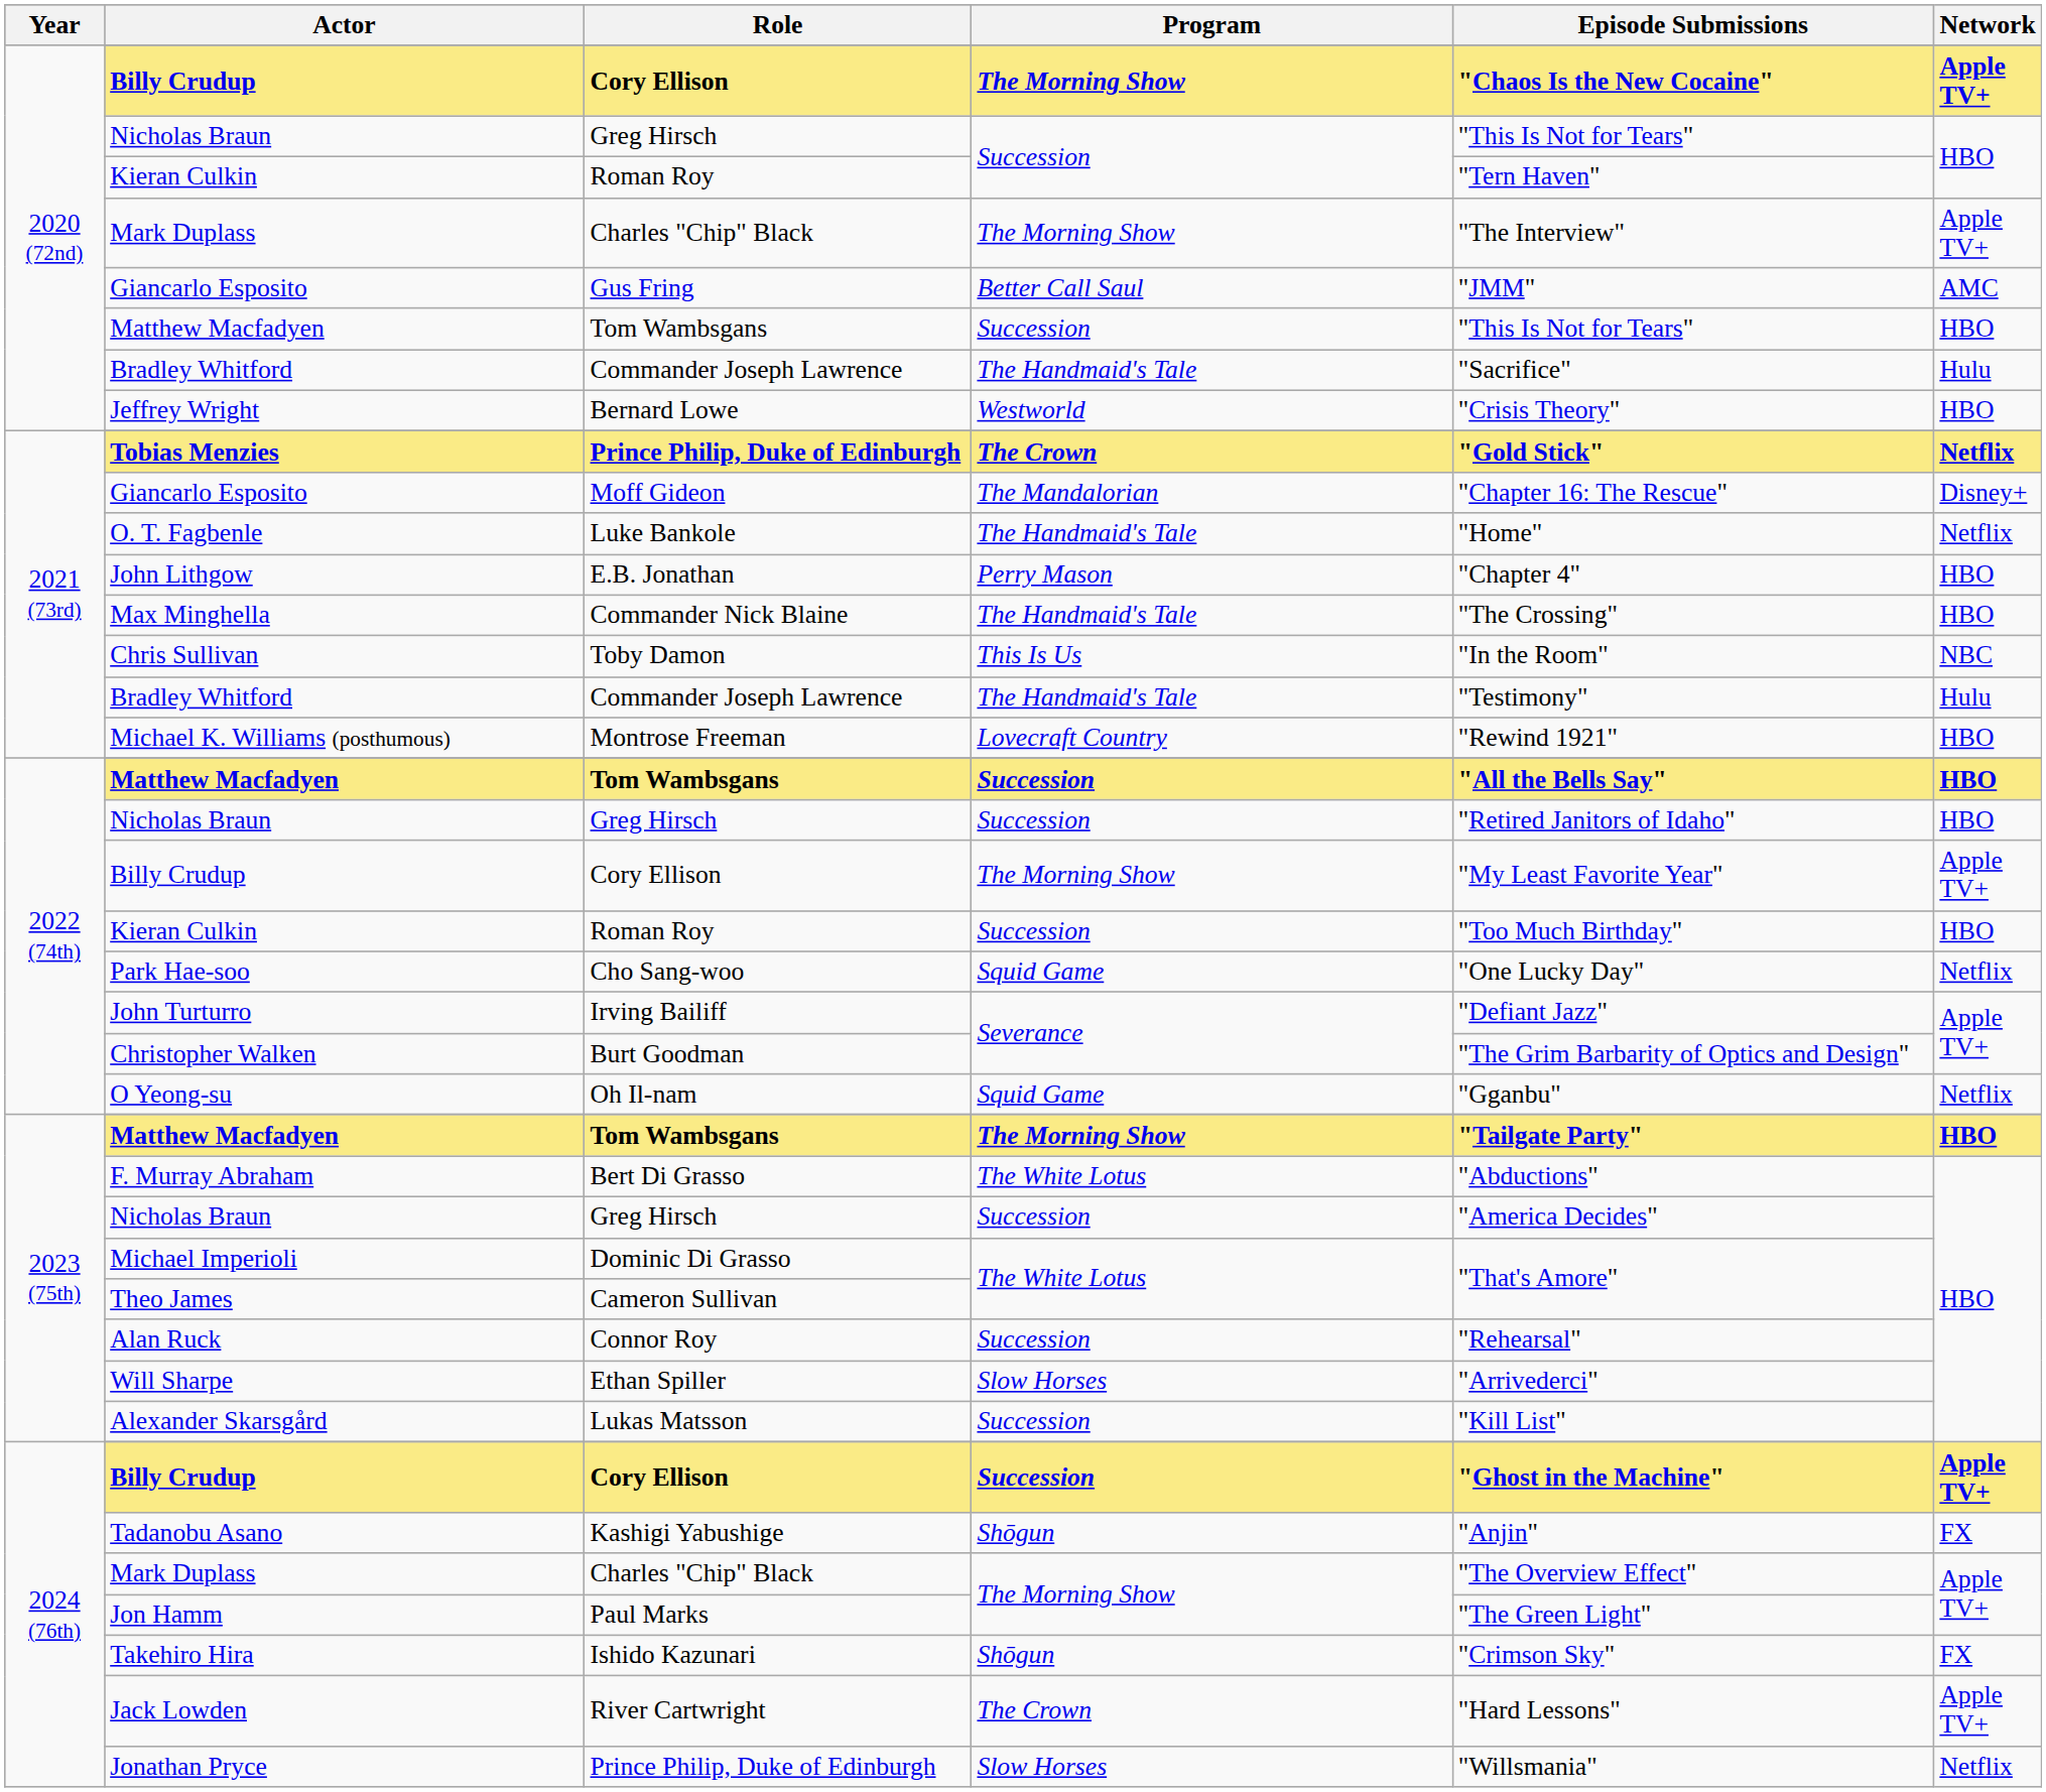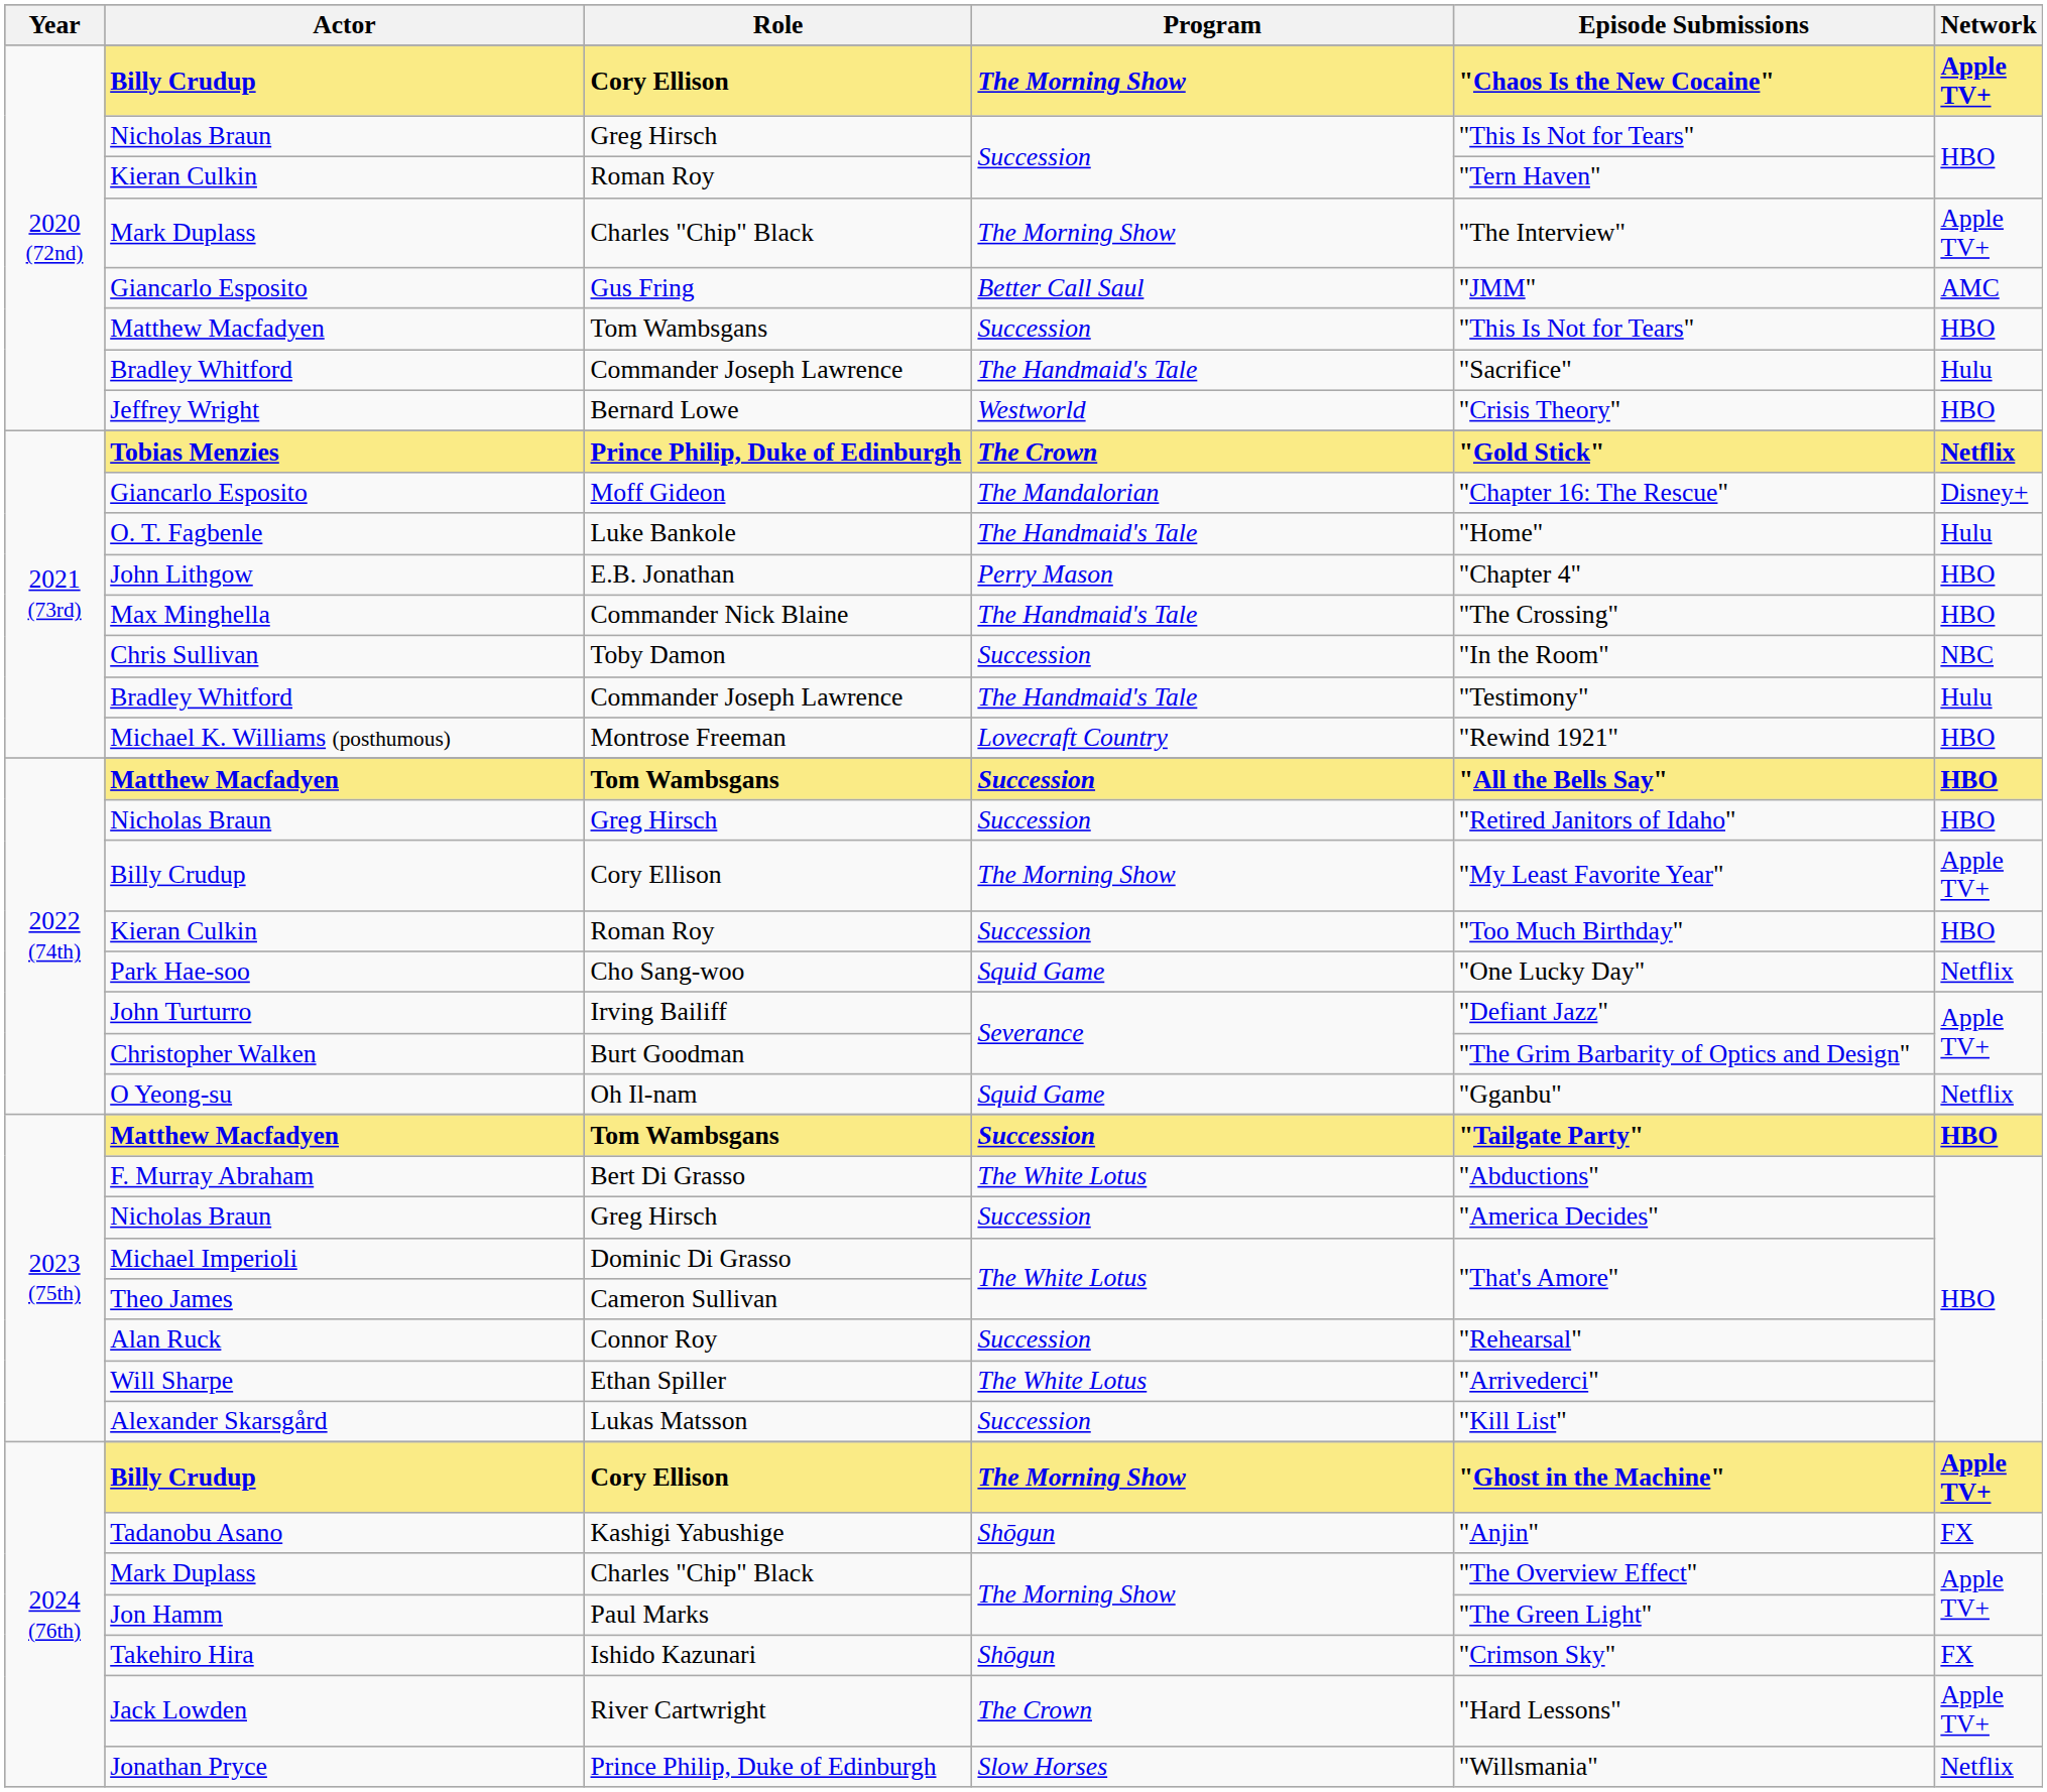 <table class="wikitable" style="width:100%">
 <tr style="background:#bebebe;">
 <th style="width:5%;">Year</th>
 <th style="width:25%;">Actor</th>
 <th style="width:20%;">Role</th>
 <th style="width:25%;">Program</th>
 <th style="width:25%;">Episode Submissions</th>
 <th style="width:5%;">Network</th>
 </tr>
 <tr>
 <td rowspan=9 style="text-align:center"><a href='#'>2020</a><br><small><a href='#'>(72nd)</a></small> <br> </td>
 </tr>
 <tr style="background:#FAEB86">
 <td><strong><a href='#'>Billy Crudup</a></strong></td>
 <td><strong>Cory Ellison</strong></td>
 <td><strong><em><a href='#'>The Morning Show</a></em></strong></td>
 <td><strong>"<a href='#'>Chaos Is the New Cocaine</a>"</strong></td>
 <td><strong><a href='#'>Apple TV+</a></strong></td>
 </tr>
 <tr>
 <td><a href='#'>Nicholas Braun</a></td>
 <td>Greg Hirsch</td>
 <td rowspan=2><em><a href='#'>Succession</a></em></td>
 <td>"<a href='#'>This Is Not for Tears</a>"</td>
 <td rowspan=2><a href='#'>HBO</a></td>
 </tr>
 <tr>
 <td><a href='#'>Kieran Culkin</a></td>
 <td>Roman Roy</td>
 <td>"<a href='#'>Tern Haven</a>"</td>
 </tr>
 <tr>
 <td><a href='#'>Mark Duplass</a></td>
 <td>Charles "Chip" Black</td>
 <td><em><a href='#'>The Morning Show</a></em></td>
 <td>"The Interview"</td>
 <td><a href='#'>Apple TV+</a></td>
 </tr>
 <tr>
 <td><a href='#'>Giancarlo Esposito</a></td>
 <td><a href='#'>Gus Fring</a></td>
 <td><em><a href='#'>Better Call Saul</a></em></td>
 <td>"<a href='#'>JMM</a>"</td>
 <td><a href='#'>AMC</a></td>
 </tr>
 <tr>
 <td><a href='#'>Matthew Macfadyen</a></td>
 <td>Tom Wambsgans</td>
 <td><em><a href='#'>Succession</a></em></td>
 <td>"<a href='#'>This Is Not for Tears</a>"</td>
 <td><a href='#'>HBO</a></td>
 </tr>
 <tr>
 <td><a href='#'>Bradley Whitford</a></td>
 <td>Commander Joseph Lawrence</td>
 <td><em><a href='#'>The Handmaid's Tale</a></em></td>
 <td>"Sacrifice"</td>
 <td><a href='#'>Hulu</a></td>
 </tr>
 <tr>
 <td><a href='#'>Jeffrey Wright</a></td>
 <td>Bernard Lowe</td>
 <td><em><a href='#'>Westworld</a></em></td>
 <td>"<a href='#'>Crisis Theory</a>"</td>
 <td><a href='#'>HBO</a></td>
 </tr>
 <tr>
 <td rowspan=9 style="text-align:center"><a href='#'>2021</a><br><small><a href='#'>(73rd)</a></small> <br> </td>
 </tr>
 <tr style="background:#FAEB86">
 <td><strong><a href='#'>Tobias Menzies</a></strong></td>
 <td><strong><a href='#'>Prince Philip, Duke of Edinburgh</a></strong></td>
 <td><strong><em><a href='#'>The Crown</a></em></strong></td>
 <td><strong>"<a href='#'>Gold Stick</a>"</strong></td>
 <td><strong><a href='#'>Netflix</a></strong></td>
 </tr>
 <tr>
 <td><a href='#'>Giancarlo Esposito</a></td>
 <td><a href='#'>Moff Gideon</a></td>
 <td><em><a href='#'>The Mandalorian</a></em></td>
 <td>"<a href='#'>Chapter 16: The Rescue</a>"</td>
 <td><a href='#'>Disney+</a></td>
 </tr>
 <tr>
 <td><a href='#'>O. T. Fagbenle</a></td>
 <td>Luke Bankole</td>
 <td><em><a href='#'>The Handmaid's Tale</a></em></td>
 <td>"Home"</td>
-<td><a href='#'>Netflix</a></td>
+<td><a href='#'>Hulu</a></td>
 </tr>
 <tr>
 <td><a href='#'>John Lithgow</a></td>
 <td>E.B. Jonathan</td>
 <td><em><a href='#'>Perry Mason</a></em></td>
 <td>"Chapter 4"</td>
 <td><a href='#'>HBO</a></td>
 </tr>
 <tr>
 <td><a href='#'>Max Minghella</a></td>
 <td>Commander Nick Blaine</td>
 <td><em><a href='#'>The Handmaid's Tale</a></em></td>
 <td>"The Crossing"</td>
 <td><a href='#'>HBO</a></td>
 </tr>
 <tr>
 <td><a href='#'>Chris Sullivan</a></td>
 <td>Toby Damon</td>
-<td><em><a href='#'>This Is Us</a></em></td>
+<td><em><a href='#'>Succession</a></em></td>
 <td>"In the Room"</td>
 <td><a href='#'>NBC</a></td>
 </tr>
 <tr>
 <td><a href='#'>Bradley Whitford</a></td>
 <td>Commander Joseph Lawrence</td>
 <td><em><a href='#'>The Handmaid's Tale</a></em></td>
 <td>"Testimony"</td>
 <td><a href='#'>Hulu</a></td>
 </tr>
 <tr>
 <td><a href='#'>Michael K. Williams</a> <small>(posthumous)</small></td>
 <td>Montrose Freeman</td>
 <td><em><a href='#'>Lovecraft Country</a></em></td>
 <td>"Rewind 1921"</td>
 <td><a href='#'>HBO</a></td>
 </tr>
 <tr>
 <td rowspan=9 style="text-align:center"><a href='#'>2022</a><br><small><a href='#'>(74th)</a></small> <br> </td>
 </tr>
 <tr style="background:#FAEB86">
 <td><strong><a href='#'>Matthew Macfadyen</a></strong></td>
 <td><strong>Tom Wambsgans</strong></td>
 <td><strong><em><a href='#'>Succession</a></em></strong></td>
 <td><strong>"<a href='#'>All the Bells Say</a>"</strong></td>
 <td><strong><a href='#'>HBO</a></strong></td>
 </tr>
 <tr>
 <td><a href='#'>Nicholas Braun</a></td>
 <td><a href='#'>Greg Hirsch</a></td>
 <td><em><a href='#'>Succession</a></em></td>
 <td>"<a href='#'>Retired Janitors of Idaho</a>"</td>
 <td><a href='#'>HBO</a></td>
 </tr>
 <tr>
 <td><a href='#'>Billy Crudup</a></td>
 <td>Cory Ellison</td>
 <td><em><a href='#'>The Morning Show</a></em></td>
 <td>"<a href='#'>My Least Favorite Year</a>"</td>
 <td><a href='#'>Apple TV+</a></td>
 </tr>
 <tr>
 <td><a href='#'>Kieran Culkin</a></td>
 <td>Roman Roy</td>
 <td><em><a href='#'>Succession</a></em></td>
 <td>"<a href='#'>Too Much Birthday</a>"</td>
 <td><a href='#'>HBO</a></td>
 </tr>
 <tr>
 <td><a href='#'>Park Hae-soo</a></td>
 <td>Cho Sang-woo</td>
 <td><em><a href='#'>Squid Game</a></em></td>
 <td>"One Lucky Day"</td>
 <td><a href='#'>Netflix</a></td>
 </tr>
 <tr>
 <td><a href='#'>John Turturro</a></td>
 <td>Irving Bailiff</td>
 <td rowspan=2><em><a href='#'>Severance</a></em></td>
 <td>"<a href='#'>Defiant Jazz</a>"</td>
 <td rowspan=2><a href='#'>Apple TV+</a></td>
 </tr>
 <tr>
 <td><a href='#'>Christopher Walken</a></td>
 <td>Burt Goodman</td>
 <td>"<a href='#'>The Grim Barbarity of Optics and Design</a>"</td>
 </tr>
 <tr>
 <td><a href='#'>O Yeong-su</a></td>
 <td>Oh Il-nam</td>
 <td><em><a href='#'>Squid Game</a></em></td>
 <td>"Gganbu"</td>
 <td><a href='#'>Netflix</a></td>
 </tr>
 <tr>
 <td rowspan=9 style="text-align:center"><a href='#'>2023</a><br><small><a href='#'>(75th)</a></small> <br> </td>
 </tr>
 <tr style="background:#FAEB86">
 <td><strong><a href='#'>Matthew Macfadyen</a></strong></td>
 <td><strong>Tom Wambsgans</strong></td>
-<td><strong><em><a href='#'>The Morning Show</a></em></strong></td>
+<td><strong><em><a href='#'>Succession</a></em></strong></td>
 <td><strong>"<a href='#'>Tailgate Party</a>"</strong></td>
 <td><strong><a href='#'>HBO</a></strong></td>
 </tr>
 <tr>
 <td><a href='#'>F. Murray Abraham</a></td>
 <td>Bert Di Grasso</td>
 <td><em><a href='#'>The White Lotus</a></em></td>
 <td>"<a href='#'>Abductions</a>"</td>
 <td rowspan="8"><a href='#'>HBO</a></td>
 </tr>
 <tr>
 <td><a href='#'>Nicholas Braun</a></td>
 <td>Greg Hirsch</td>
 <td><em><a href='#'>Succession</a></em></td>
 <td>"<a href='#'>America Decides</a>"</td>
 </tr>
 <tr>
 <td><a href='#'>Michael Imperioli</a></td>
 <td>Dominic Di Grasso</td>
 <td rowspan="2"><em><a href='#'>The White Lotus</a></em></td>
 <td rowspan="2">"<a href='#'>That's Amore</a>"</td>
 </tr>
 <tr>
 <td><a href='#'>Theo James</a></td>
 <td>Cameron Sullivan</td>
 </tr>
 <tr>
 <td><a href='#'>Alan Ruck</a></td>
 <td>Connor Roy</td>
 <td><em><a href='#'>Succession</a></em></td>
 <td>"<a href='#'>Rehearsal</a>"</td>
 </tr>
 <tr>
 <td><a href='#'>Will Sharpe</a></td>
 <td>Ethan Spiller</td>
-<td><em><a href='#'>Slow Horses</a></em></td>
+<td><em><a href='#'>The White Lotus</a></em></td>
 <td>"<a href='#'>Arrivederci</a>"</td>
 </tr>
 <tr>
 <td><a href='#'>Alexander Skarsgård</a></td>
 <td>Lukas Matsson</td>
 <td><em><a href='#'>Succession</a></em></td>
 <td>"<a href='#'>Kill List</a>"</td>
 </tr>
 <tr>
 <td rowspan=8 style="text-align:center"><a href='#'>2024</a><br><small><a href='#'>(76th)</a></small> <br> </td>
 </tr>
 <tr style="background:#FAEB86">
 <td><strong><a href='#'>Billy Crudup</a></strong></td>
 <td><strong>Cory Ellison</strong></td>
-<td><strong><em><a href='#'>Succession</a></em></strong></td>
+<td><strong><em><a href='#'>The Morning Show</a></em></strong></td>
 <td><strong>"<a href='#'>Ghost in the Machine</a>"</strong></td>
 <td><strong><a href='#'>Apple TV+</a></strong></td>
 </tr>
 <tr>
 <td><a href='#'>Tadanobu Asano</a></td>
 <td>Kashigi Yabushige</td>
 <td><em><a href='#'>Shōgun</a></em></td>
 <td>"<a href='#'>Anjin</a>"</td>
 <td><a href='#'>FX</a></td>
 </tr>
 <tr>
 <td><a href='#'>Mark Duplass</a></td>
 <td>Charles "Chip" Black</td>
 <td rowspan="2"><em><a href='#'>The Morning Show</a></em></td>
 <td>"<a href='#'>The Overview Effect</a>"</td>
 <td rowspan="2"><a href='#'>Apple TV+</a></td>
 </tr>
 <tr>
 <td><a href='#'>Jon Hamm</a></td>
 <td>Paul Marks</td>
 <td>"<a href='#'>The Green Light</a>"</td>
 </tr>
 <tr>
 <td><a href='#'>Takehiro Hira</a></td>
 <td>Ishido Kazunari</td>
 <td><em><a href='#'>Shōgun</a></em></td>
 <td>"<a href='#'>Crimson Sky</a>"</td>
 <td><a href='#'>FX</a></td>
 </tr>
 <tr>
 <td><a href='#'>Jack Lowden</a></td>
 <td>River Cartwright</td>
 <td><em><a href='#'>The Crown</a></em></td>
 <td>"Hard Lessons"</td>
 <td><a href='#'>Apple TV+</a></td>
 </tr>
 <tr>
 <td><a href='#'>Jonathan Pryce</a></td>
 <td><a href='#'>Prince Philip, Duke of Edinburgh</a></td>
 <td><em><a href='#'>Slow Horses</a></em></td>
 <td>"Willsmania"</td>
 <td><a href='#'>Netflix</a></td>
 </tr>
 </table>
